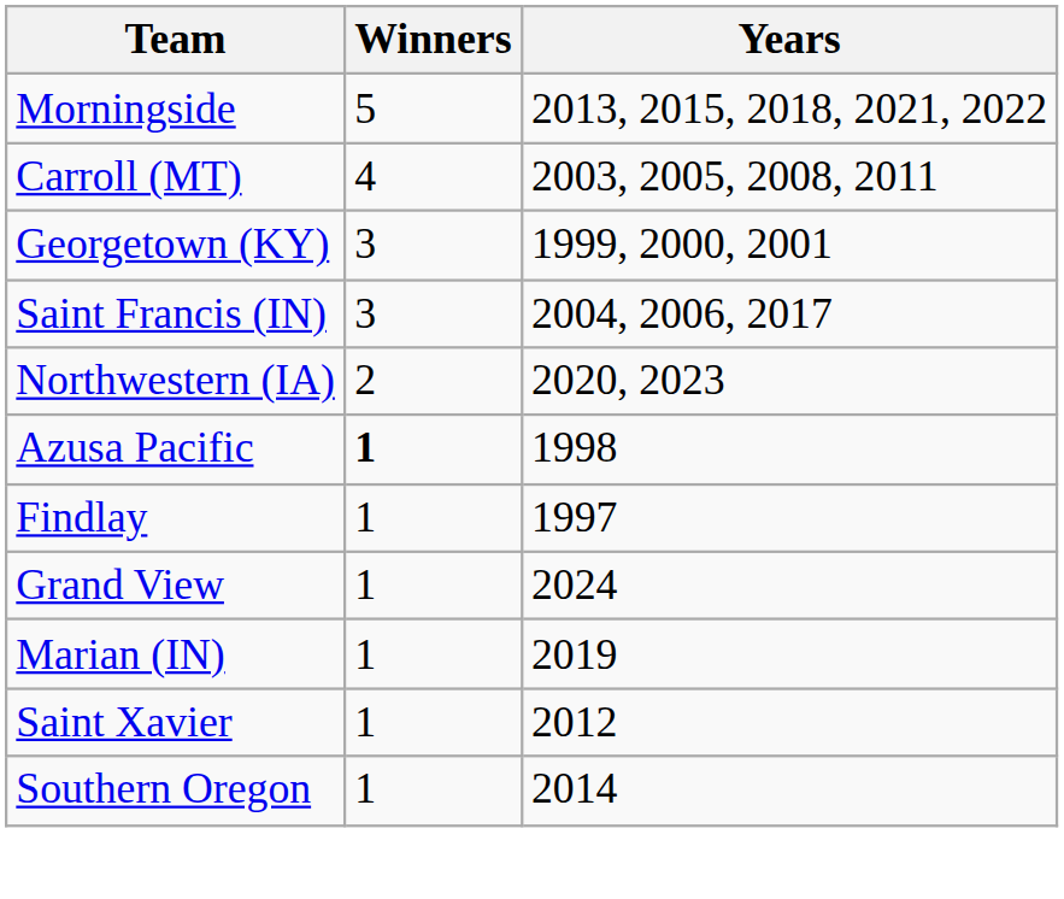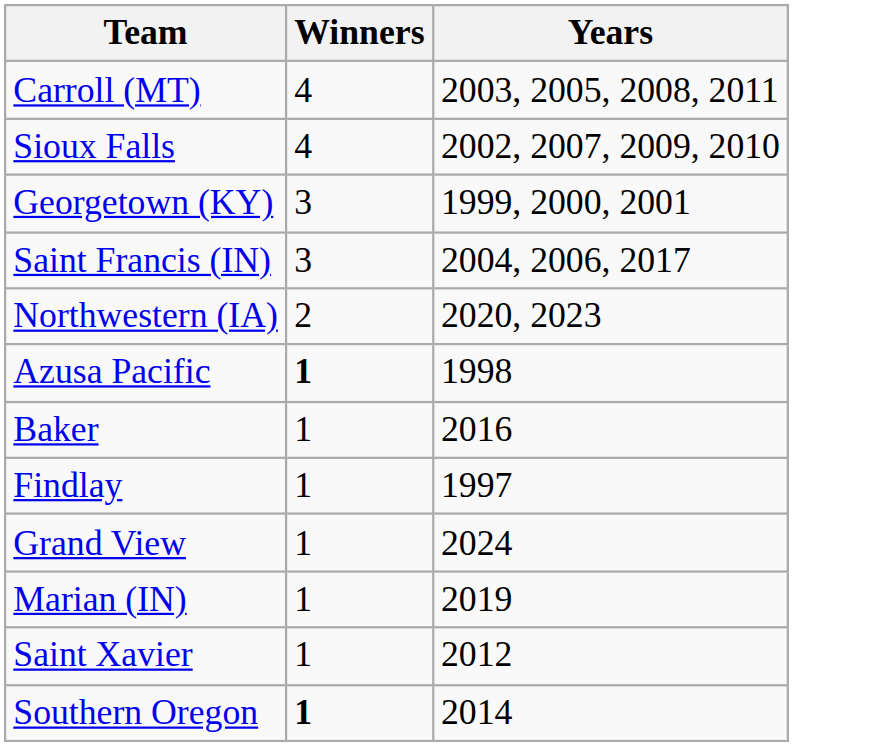 <table class="wikitable sortable">
 <tr>
 <th>Team</th>
 <th>Winners</th>
 <th>Years</th>
 </tr>
 <tr>
-<td><a href='#'>Morningside</a></td>
-<td>5</td>
-<td>2013, 2015, 2018, 2021, 2022</td>
-</tr>
-<tr>
 <td><a href='#'>Carroll (MT)</a></td>
 <td>4</td>
 <td>2003, 2005, 2008, 2011</td>
+</tr>
+<tr>
+<td><a href='#'>Sioux Falls</a></td>
+<td>4</td>
+<td>2002, 2007, 2009, 2010</td>
 </tr>
 <tr>
 <td><a href='#'>Georgetown (KY)</a></td>
 <td>3</td>
 <td>1999, 2000, 2001</td>
 </tr>
 <tr>
 <td><a href='#'>Saint Francis (IN)</a></td>
 <td>3</td>
 <td>2004, 2006, 2017</td>
 </tr>
 <tr>
 <td><a href='#'>Northwestern (IA)</a></td>
 <td>2</td>
 <td>2020, 2023</td>
 </tr>
 <tr>
 <td><a href='#'>Azusa Pacific</a></td>
 <td><strong>1</strong></td>
 <td>1998</td>
+</tr>
+<tr>
+<td><a href='#'>Baker</a></td>
+<td>1</td>
+<td>2016</td>
 </tr>
 <tr>
 <td><a href='#'>Findlay</a></td>
 <td>1</td>
 <td>1997</td>
 </tr>
 <tr>
 <td><a href='#'>Grand View</a></td>
 <td>1</td>
 <td>2024</td>
 </tr>
 <tr>
 <td><a href='#'>Marian (IN)</a></td>
 <td>1</td>
 <td>2019</td>
 </tr>
 <tr>
 <td><a href='#'>Saint Xavier</a></td>
 <td>1</td>
 <td>2012</td>
 </tr>
 <tr>
 <td><a href='#'>Southern Oregon</a></td>
-<td>1</td>
+<td><strong>1</strong></td>
 <td>2014</td>
 </tr>
 </table>
